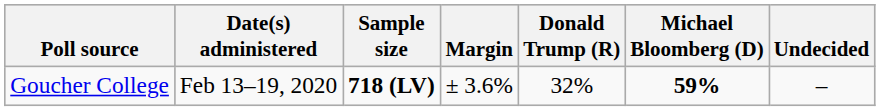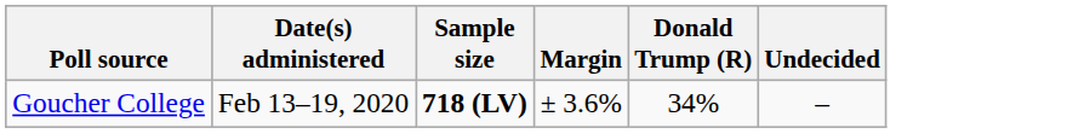 <table class="wikitable" style="font-size:90%;text-align:center;">
 <tr valign=bottom style="font-size:90%;">
 <th>Poll source</th>
 <th>Date(s)<br>administered</th>
 <th>Sample<br>size</th>
 <th>Margin<br></th>
 <th>Donald<br>Trump (R)</th>
-<th>Michael<br>Bloomberg (D)</th>
 <th>Undecided</th>
 </tr>
 <tr>
 <td style="text-align:left;"><a href='#'>Goucher College</a></td>
 <td>Feb 13–19, 2020</td>
 <td><strong>718 (LV)</strong></td>
 <td>± 3.6%</td>
-<td>32%</td>
-<td><strong>59%</strong></td>
+<td>34%</td>
 <td>–</td>
 </tr>
 </table>
